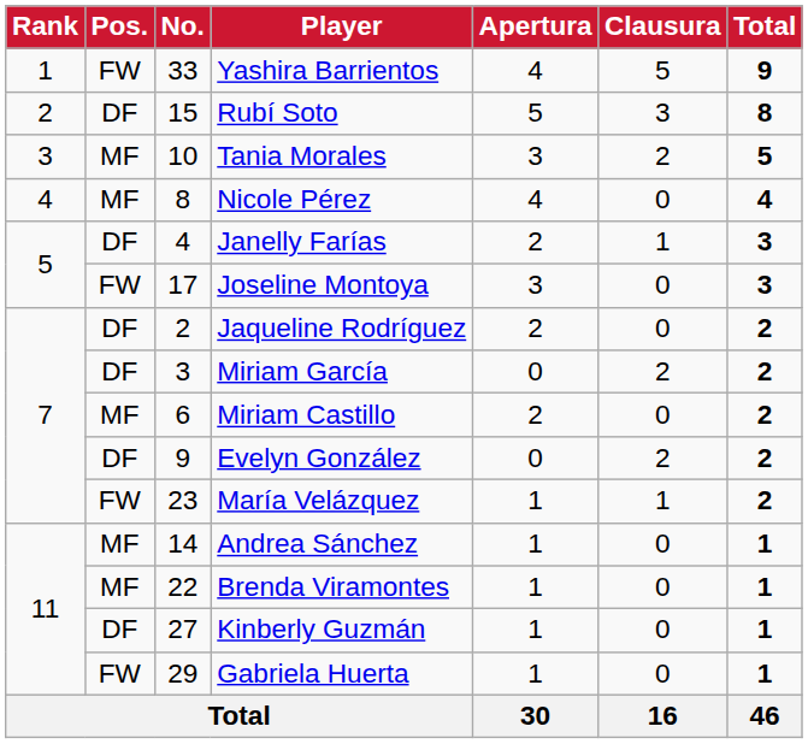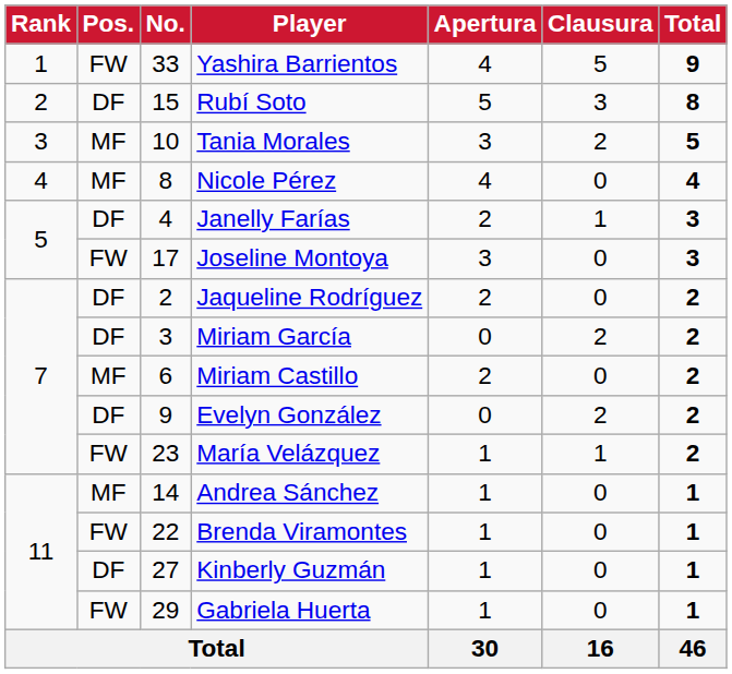 <table class="wikitable" style="text-align:center;">
 <tr>
 <th style=background-color:#CD1731;color:#FFFFFF>Rank</th>
 <th style=background-color:#CD1731;color:#FFFFFF>Pos.</th>
 <th style=background-color:#CD1731;color:#FFFFFF>No.</th>
 <th style=background-color:#CD1731;color:#FFFFFF>Player</th>
 <th style=background-color:#CD1731;color:#FFFFFF>Apertura</th>
 <th style=background-color:#CD1731;color:#FFFFFF>Clausura</th>
 <th style=background-color:#CD1731;color:#FFFFFF>Total</th>
 </tr>
 <tr>
 <td>1</td>
 <td>FW</td>
 <td>33</td>
 <td align=left> <a href='#'>Yashira Barrientos</a></td>
 <td>4</td>
 <td>5</td>
 <td><strong>9</strong></td>
 </tr>
 <tr>
 <td>2</td>
 <td>DF</td>
 <td>15</td>
 <td align=left> <a href='#'>Rubí Soto</a></td>
 <td>5</td>
 <td>3</td>
 <td><strong>8</strong></td>
 </tr>
 <tr>
 <td>3</td>
 <td>MF</td>
 <td>10</td>
 <td align=left> <a href='#'>Tania Morales</a></td>
 <td>3</td>
 <td>2</td>
 <td><strong>5</strong></td>
 </tr>
 <tr>
 <td>4</td>
 <td>MF</td>
 <td>8</td>
 <td align=left> <a href='#'>Nicole Pérez</a></td>
 <td>4</td>
 <td>0</td>
 <td><strong>4</strong></td>
 </tr>
 <tr>
 <td rowspan=2>5</td>
 <td>DF</td>
 <td>4</td>
 <td align=left> <a href='#'>Janelly Farías</a></td>
 <td>2</td>
 <td>1</td>
 <td><strong>3</strong></td>
 </tr>
 <tr>
 <td>FW</td>
 <td>17</td>
 <td align=left> <a href='#'>Joseline Montoya</a></td>
 <td>3</td>
 <td>0</td>
 <td><strong>3</strong></td>
 </tr>
 <tr>
 <td rowspan=5>7</td>
 <td>DF</td>
 <td>2</td>
 <td align=left> <a href='#'>Jaqueline Rodríguez</a></td>
 <td>2</td>
 <td>0</td>
 <td><strong>2</strong></td>
 </tr>
 <tr>
 <td>DF</td>
 <td>3</td>
 <td align=left> <a href='#'>Miriam García</a></td>
 <td>0</td>
 <td>2</td>
 <td><strong>2</strong></td>
 </tr>
 <tr>
 <td>MF</td>
 <td>6</td>
 <td align=left> <a href='#'>Miriam Castillo</a></td>
 <td>2</td>
 <td>0</td>
 <td><strong>2</strong></td>
 </tr>
 <tr>
 <td>DF</td>
 <td>9</td>
 <td align=left> <a href='#'>Evelyn González</a></td>
 <td>0</td>
 <td>2</td>
 <td><strong>2</strong></td>
 </tr>
 <tr>
 <td>FW</td>
 <td>23</td>
 <td align=left> <a href='#'>María Velázquez</a></td>
 <td>1</td>
 <td>1</td>
 <td><strong>2</strong></td>
 </tr>
 <tr>
 <td rowspan=4>11</td>
 <td>MF</td>
 <td>14</td>
 <td align=left> <a href='#'>Andrea Sánchez</a></td>
 <td>1</td>
 <td>0</td>
 <td><strong>1</strong></td>
 </tr>
 <tr>
-<td>MF</td>
+<td>FW</td>
 <td>22</td>
 <td align=left> <a href='#'>Brenda Viramontes</a></td>
 <td>1</td>
 <td>0</td>
 <td><strong>1</strong></td>
 </tr>
 <tr>
 <td>DF</td>
 <td>27</td>
 <td align=left> <a href='#'>Kinberly Guzmán</a></td>
 <td>1</td>
 <td>0</td>
 <td><strong>1</strong></td>
 </tr>
 <tr>
 <td>FW</td>
 <td>29</td>
 <td align=left> <a href='#'>Gabriela Huerta</a></td>
 <td>1</td>
 <td>0</td>
 <td><strong>1</strong></td>
 </tr>
 <tr>
 <th align=center colspan=4>Total</th>
 <th align=center>30</th>
 <th align=center>16</th>
 <th align=center>46</th>
 </tr>
 </table>
